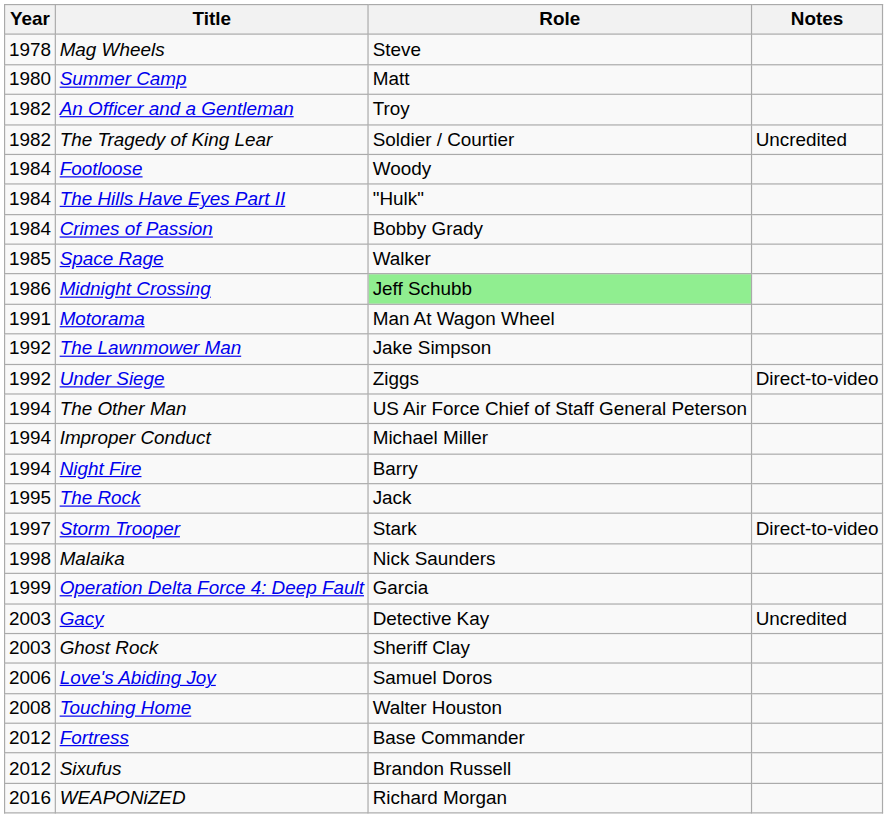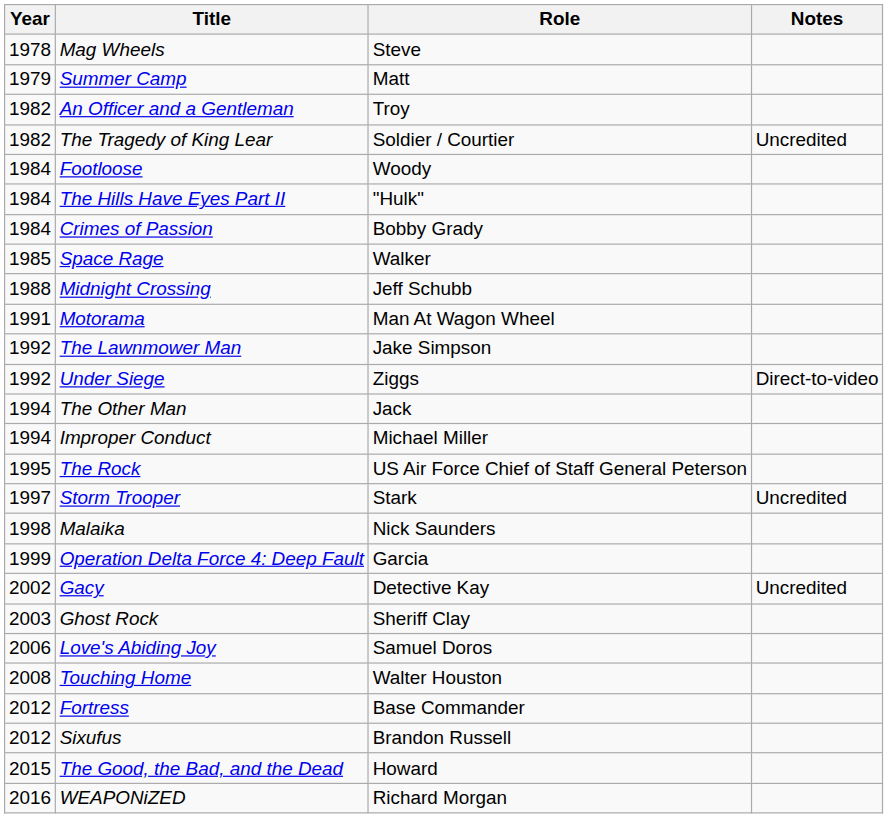 <table class="wikitable sortable">
 <tr>
 <th>Year</th>
 <th>Title</th>
 <th>Role</th>
 <th>Notes</th>
 </tr>
 <tr>
 <td>1978</td>
 <td><em>Mag Wheels</em></td>
 <td>Steve</td>
 <td></td>
 </tr>
 <tr>
-<td>1980</td>
+<td>1979</td>
 <td><em><a href='#'>Summer Camp</a></em></td>
 <td>Matt</td>
 <td></td>
 </tr>
 <tr>
 <td>1982</td>
 <td><em><a href='#'>An Officer and a Gentleman</a></em></td>
 <td>Troy</td>
 <td></td>
 </tr>
 <tr>
 <td>1982</td>
 <td><em>The Tragedy of King Lear</em></td>
 <td>Soldier / Courtier</td>
 <td>Uncredited</td>
 </tr>
 <tr>
 <td>1984</td>
 <td><a href='#'><em>Footloose</em></a></td>
 <td>Woody</td>
 <td></td>
 </tr>
 <tr>
 <td>1984</td>
 <td><em><a href='#'>The Hills Have Eyes Part II</a></em></td>
 <td>"Hulk"</td>
 <td></td>
 </tr>
 <tr>
 <td>1984</td>
 <td><a href='#'><em>Crimes of Passion</em></a></td>
 <td>Bobby Grady</td>
 <td></td>
 </tr>
 <tr>
 <td>1985</td>
 <td><em><a href='#'>Space Rage</a></em></td>
 <td>Walker</td>
 <td></td>
 </tr>
 <tr>
-<td>1986</td>
+<td>1988</td>
 <td><em><a href='#'>Midnight Crossing</a></em></td>
-<td style="background: lightgreen;">Jeff Schubb</td>
+<td>Jeff Schubb</td>
 <td></td>
 </tr>
 <tr>
 <td>1991</td>
 <td><a href='#'><em>Motorama</em></a></td>
 <td>Man At Wagon Wheel</td>
 <td></td>
 </tr>
 <tr>
 <td>1992</td>
 <td><a href='#'><em>The Lawnmower Man</em></a></td>
 <td>Jake Simpson</td>
 <td></td>
 </tr>
 <tr>
 <td>1992</td>
 <td><em><a href='#'>Under Siege</a></em></td>
 <td>Ziggs</td>
 <td>Direct-to-video</td>
 </tr>
 <tr>
 <td>1994</td>
 <td><em>The Other Man</em></td>
-<td>US Air Force Chief of Staff General Peterson</td>
+<td>Jack</td>
 <td></td>
 </tr>
 <tr>
 <td>1994</td>
 <td><em>Improper Conduct</em></td>
 <td>Michael Miller</td>
 <td></td>
 </tr>
 <tr>
-<td>1994</td>
-<td><em><a href='#'>Night Fire</a></em></td>
-<td>Barry</td>
-<td></td>
-</tr>
-<tr>
 <td>1995</td>
 <td><a href='#'><em>The Rock</em></a></td>
-<td>Jack</td>
+<td>US Air Force Chief of Staff General Peterson</td>
 <td></td>
 </tr>
 <tr>
 <td>1997</td>
 <td><a href='#'><em>Storm Trooper</em></a></td>
 <td>Stark</td>
-<td>Direct-to-video</td>
+<td>Uncredited</td>
 </tr>
 <tr>
 <td>1998</td>
 <td><em>Malaika</em></td>
 <td>Nick Saunders</td>
 <td></td>
 </tr>
 <tr>
 <td>1999</td>
 <td><em><a href='#'>Operation Delta Force 4: Deep Fault</a></em></td>
 <td>Garcia</td>
 <td></td>
 </tr>
 <tr>
-<td>2003</td>
+<td>2002</td>
 <td><a href='#'><em>Gacy</em></a></td>
 <td>Detective Kay</td>
 <td>Uncredited</td>
 </tr>
 <tr>
 <td>2003</td>
 <td><em>Ghost Rock</em></td>
 <td>Sheriff Clay</td>
 <td></td>
 </tr>
 <tr>
 <td>2006</td>
 <td><em><a href='#'>Love's Abiding Joy</a></em></td>
 <td>Samuel Doros</td>
 <td></td>
 </tr>
 <tr>
 <td>2008</td>
 <td><em><a href='#'>Touching Home</a></em></td>
 <td>Walter Houston</td>
 <td></td>
 </tr>
 <tr>
 <td>2012</td>
 <td><a href='#'><em>Fortress</em></a></td>
 <td>Base Commander</td>
 <td></td>
 </tr>
 <tr>
 <td>2012</td>
 <td><em>Sixufus</em></td>
 <td>Brandon Russell</td>
 <td></td>
 </tr>
 <tr>
+<td>2015</td>
+<td><em><a href='#'>The Good, the Bad, and the Dead</a></em></td>
+<td>Howard</td>
+<td></td>
+</tr>
+<tr>
 <td>2016</td>
 <td><em>WEAPONiZED</em></td>
 <td>Richard Morgan</td>
 <td></td>
 </tr>
 </table>
